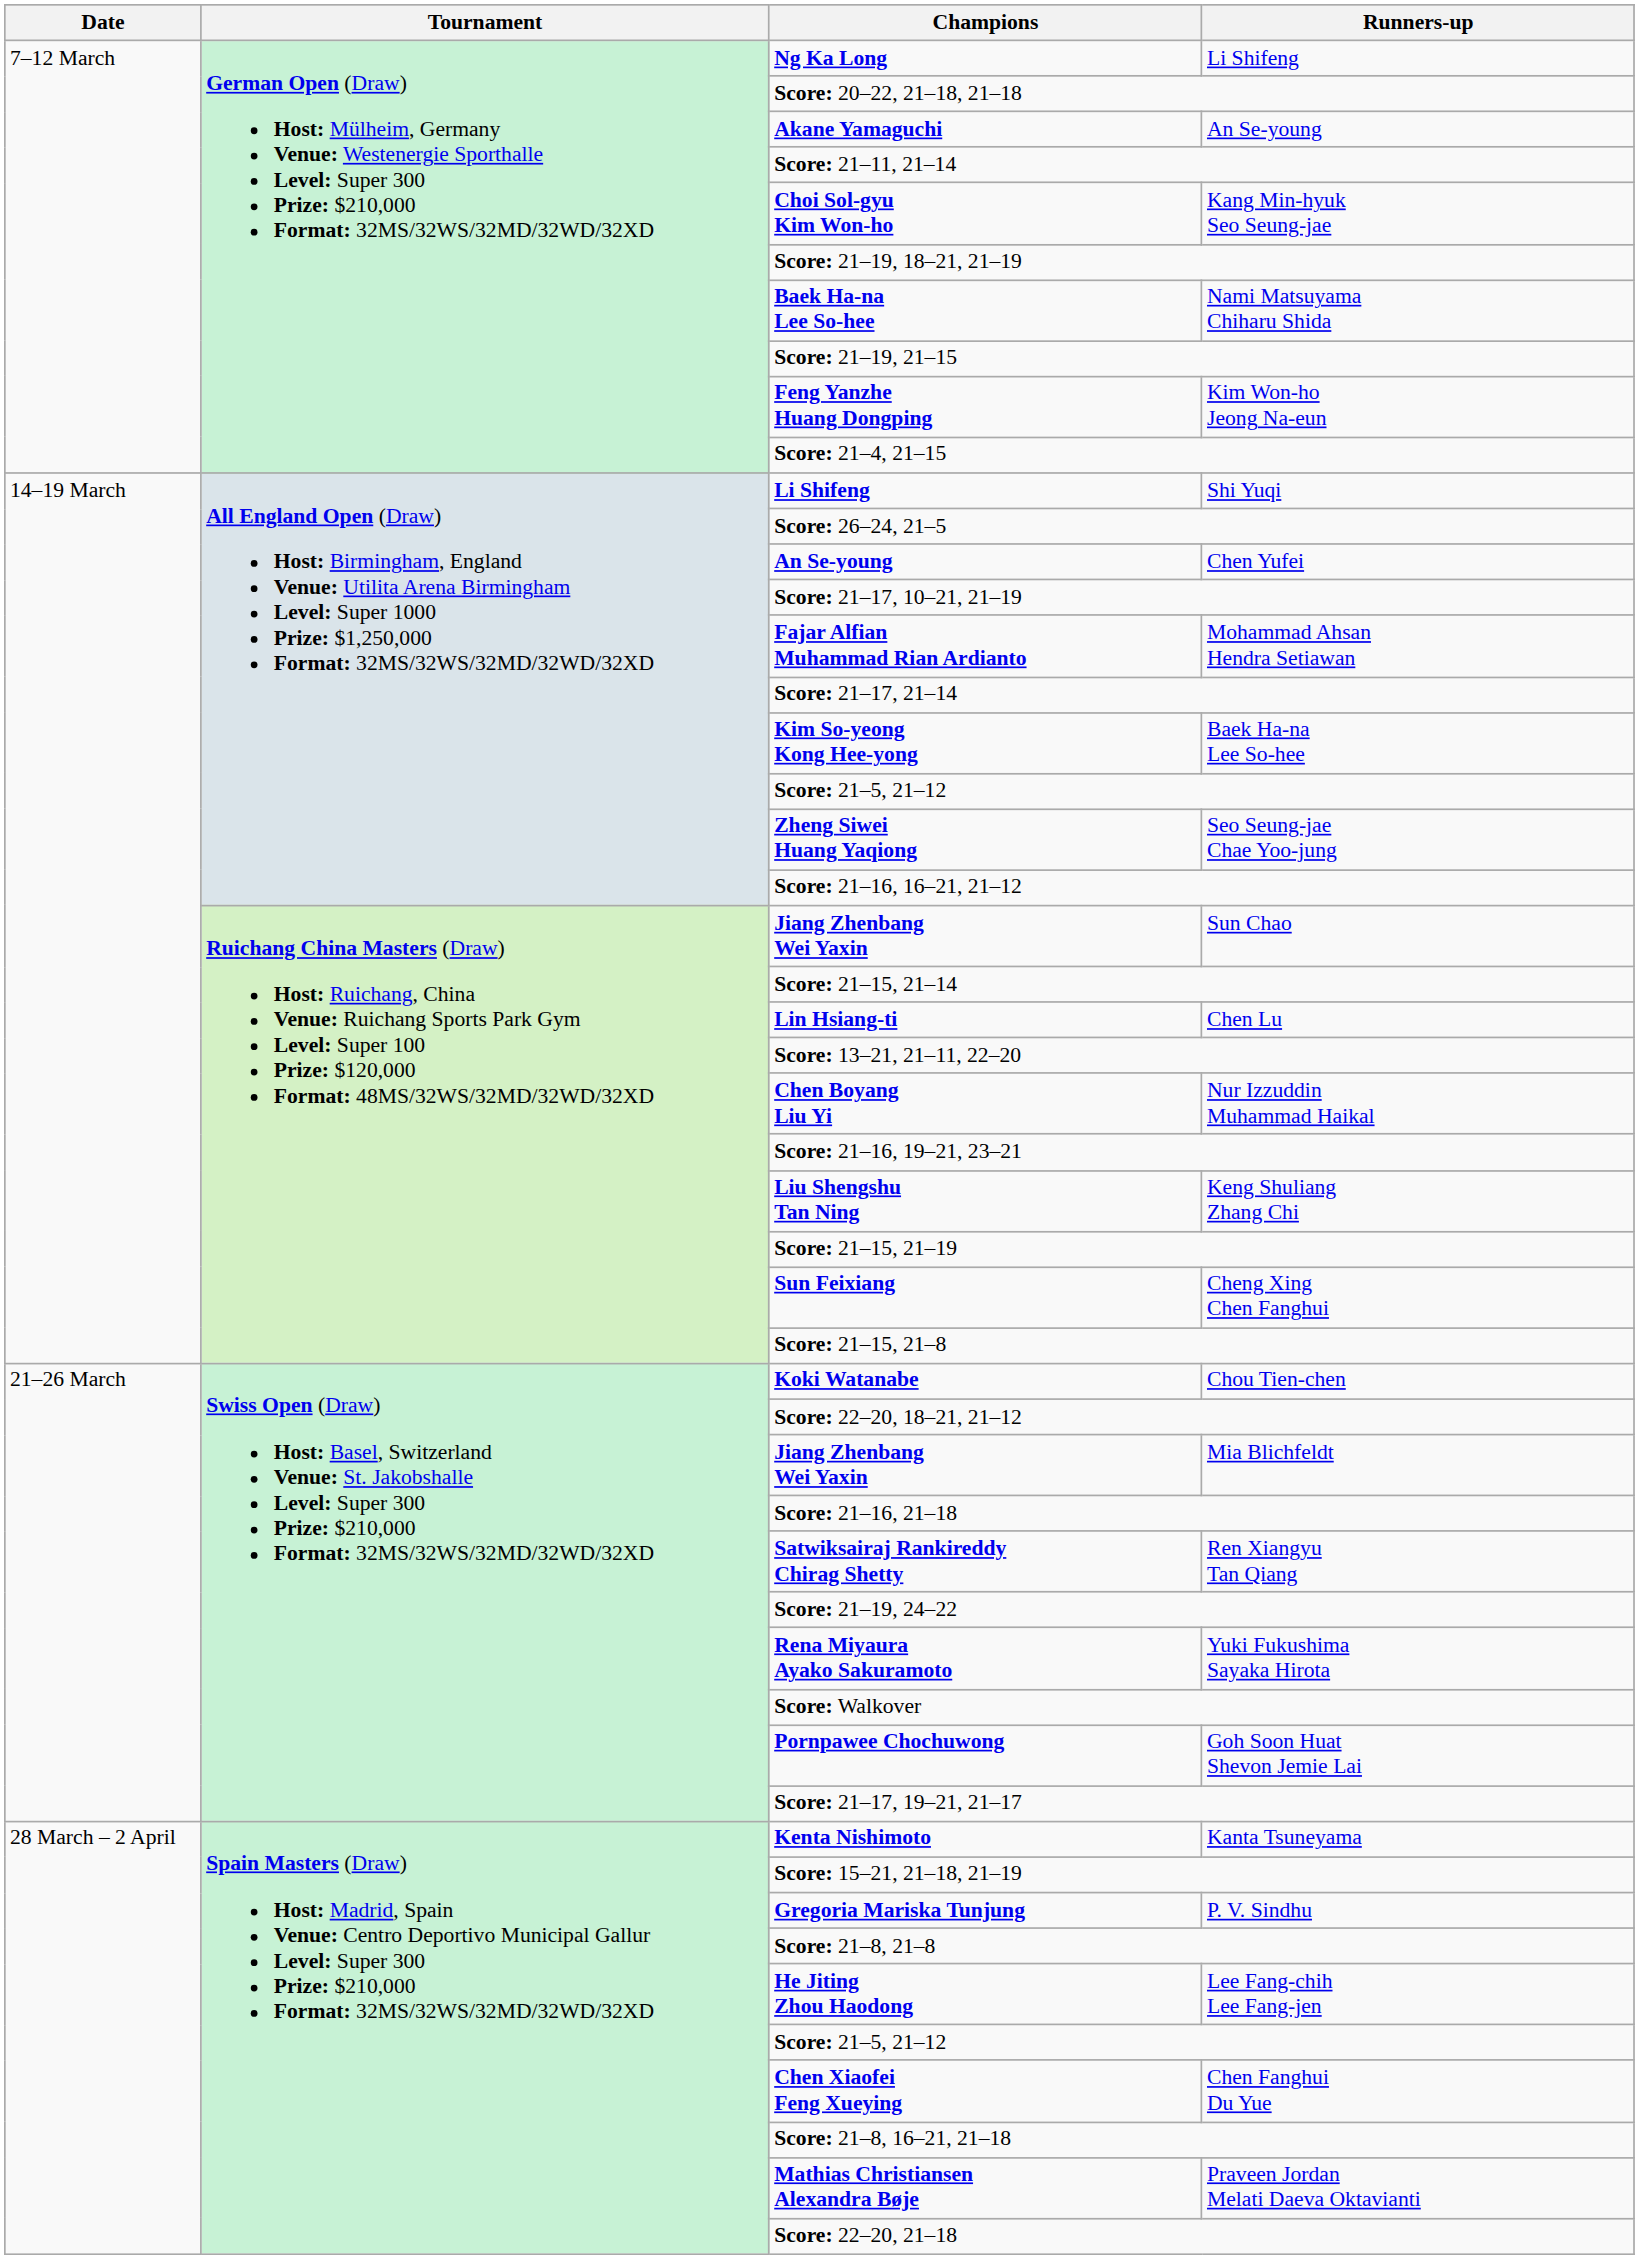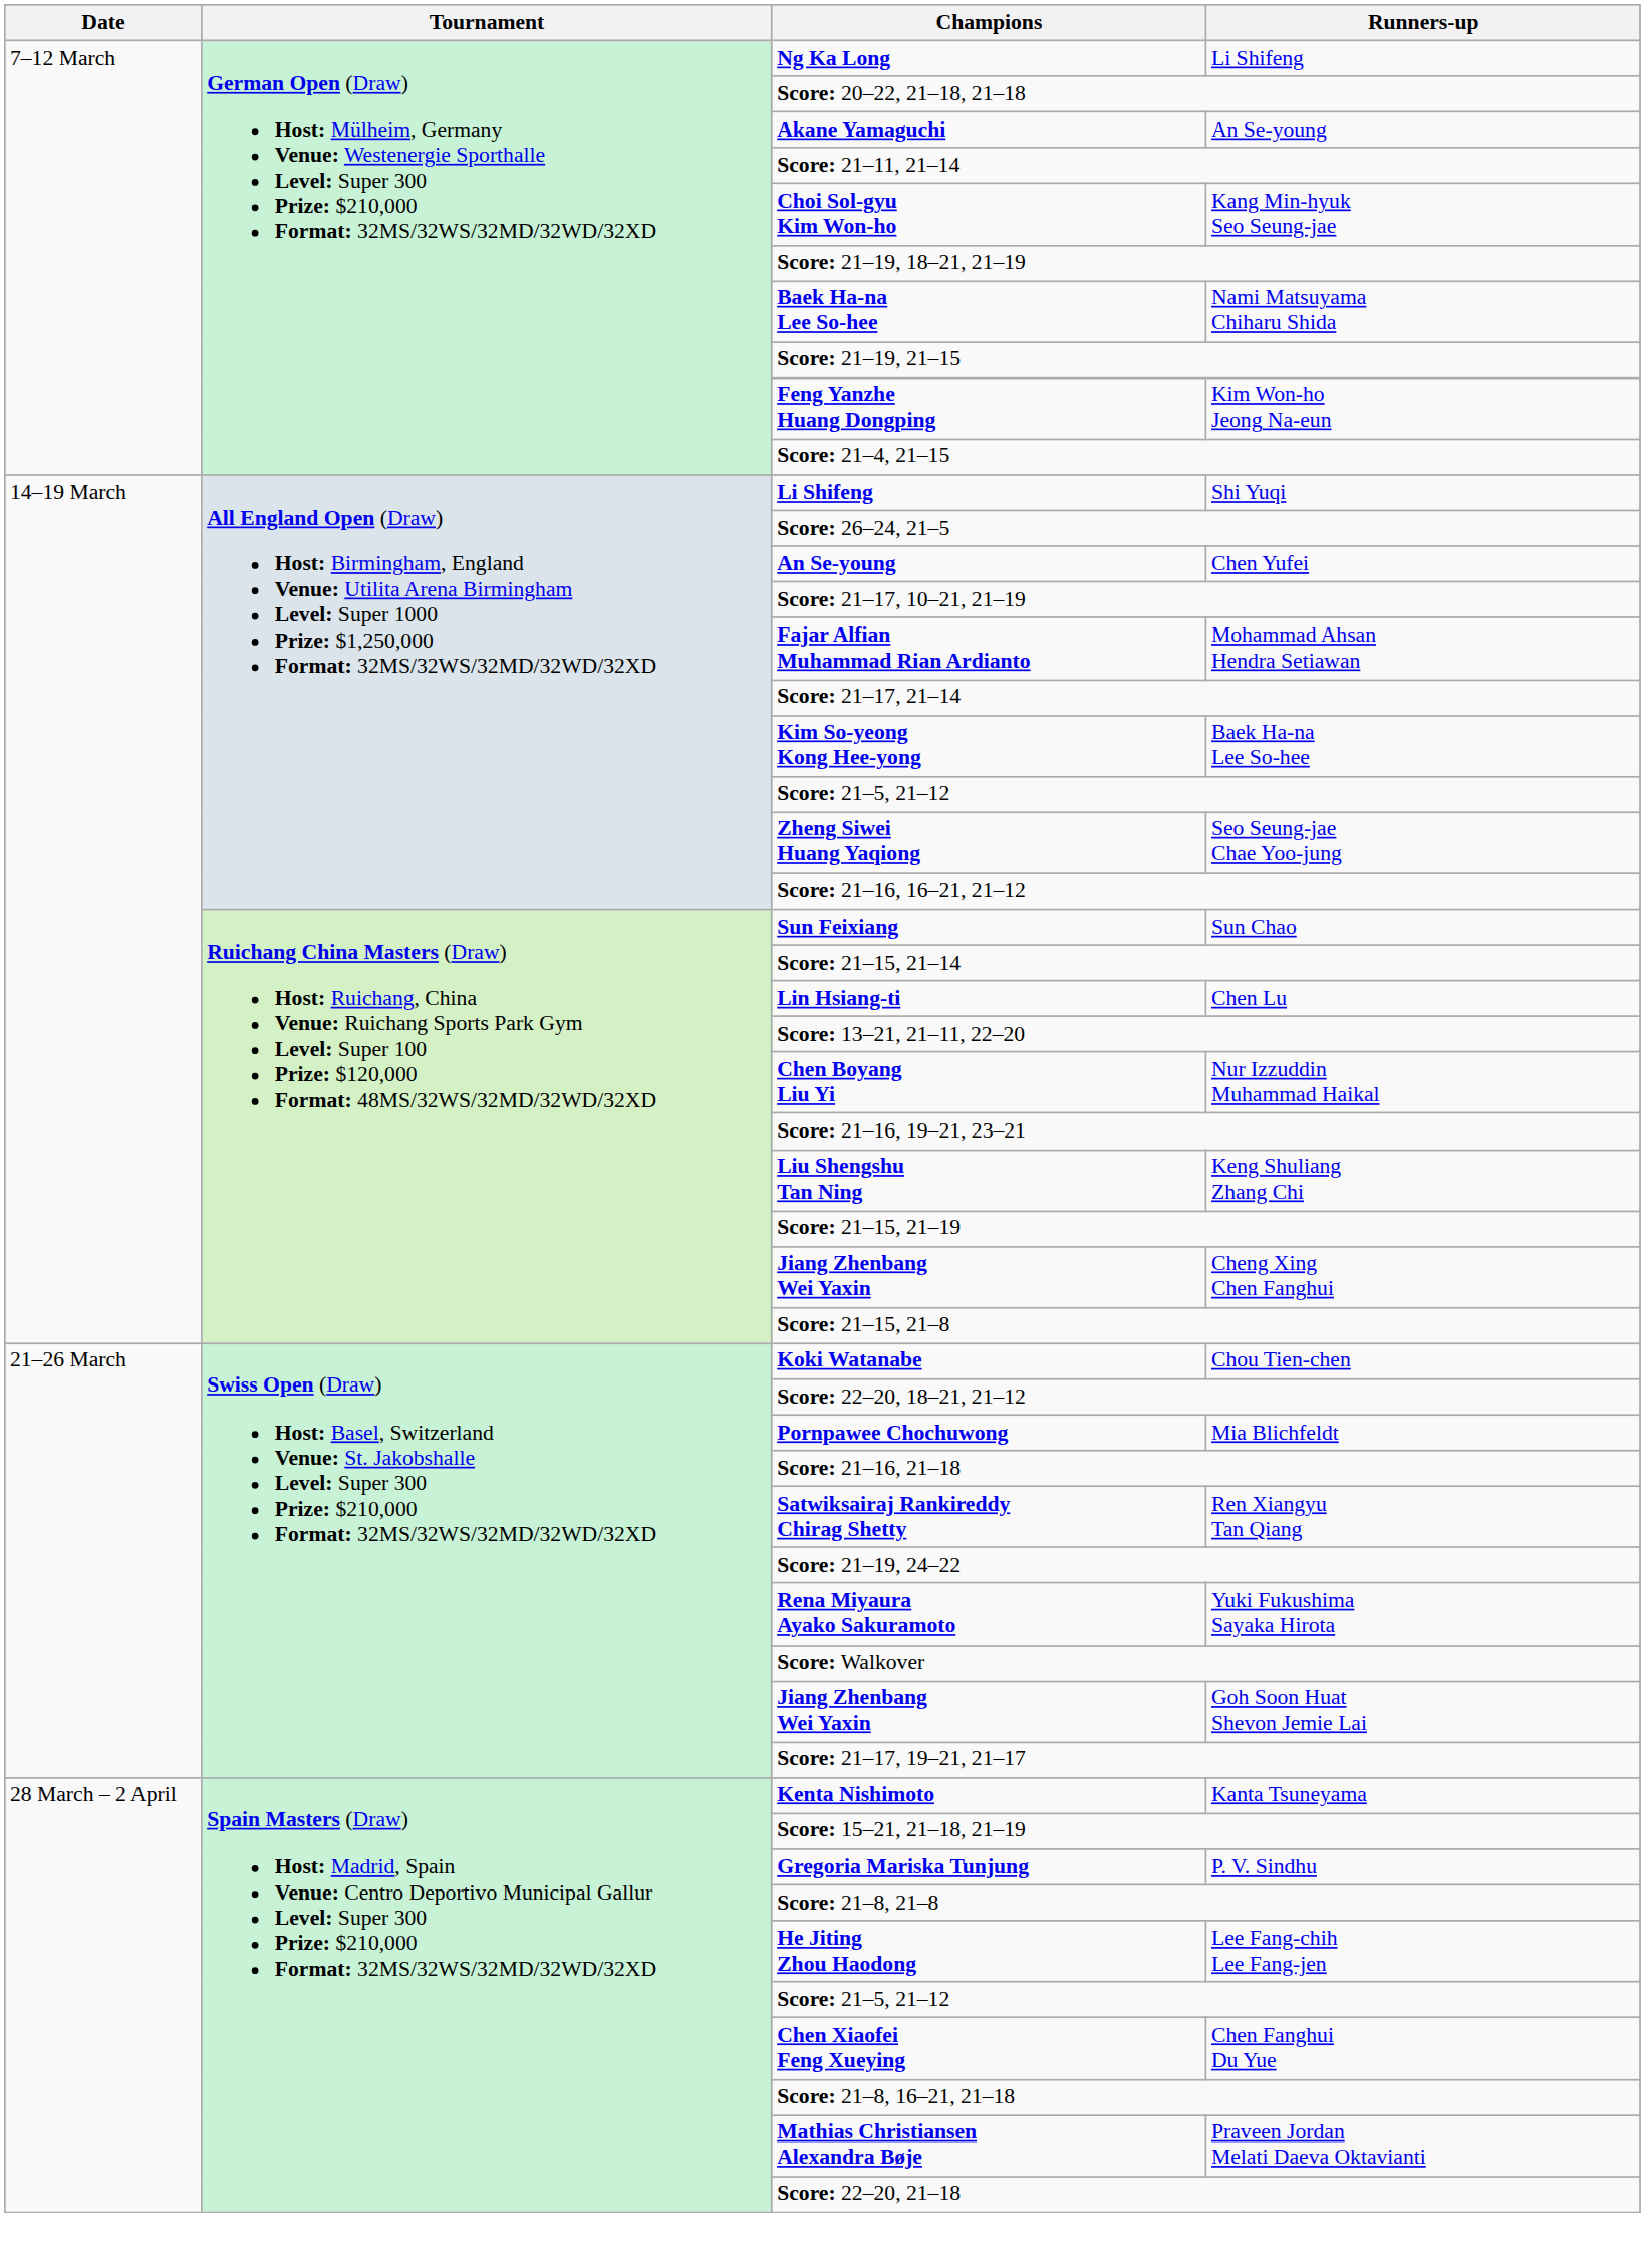 <table class="wikitable" style="font-size:80%">
 <tr>
 <th width="110">Date</th>
 <th width="330">Tournament</th>
 <th width="250">Champions</th>
 <th width="250">Runners-up</th>
 </tr>
 <tr valign=top>
 <td rowspan="10">7–12 March</td>
 <td bgcolor="#C7F2D5" rowspan="10"><br><strong><a href='#'>German Open</a></strong> (<a href='#'>Draw</a>)<ul><li><strong>Host:</strong> <a href='#'>Mülheim</a>, Germany</li><li><strong>Venue:</strong> <a href='#'>Westenergie Sporthalle</a></li><li><strong>Level:</strong> Super 300</li><li><strong>Prize:</strong> $210,000</li><li><strong>Format:</strong> 32MS/32WS/32MD/32WD/32XD</li></ul></td>
 <td><strong> <a href='#'>Ng Ka Long</a></strong></td>
 <td> <a href='#'>Li Shifeng</a></td>
 </tr>
 <tr>
 <td colspan="2"><strong>Score:</strong> 20–22, 21–18, 21–18</td>
 </tr>
 <tr valign="top">
 <td><strong> <a href='#'>Akane Yamaguchi</a></strong></td>
 <td> <a href='#'>An Se-young</a></td>
 </tr>
 <tr>
 <td colspan="2"><strong>Score:</strong> 21–11, 21–14</td>
 </tr>
 <tr valign="top">
 <td><strong> <a href='#'>Choi Sol-gyu</a><br> <a href='#'>Kim Won-ho</a></strong></td>
 <td> <a href='#'>Kang Min-hyuk</a><br> <a href='#'>Seo Seung-jae</a></td>
 </tr>
 <tr>
 <td colspan="2"><strong>Score:</strong> 21–19, 18–21, 21–19</td>
 </tr>
 <tr valign="top">
 <td><strong> <a href='#'>Baek Ha-na</a><br> <a href='#'>Lee So-hee</a></strong></td>
 <td> <a href='#'>Nami Matsuyama</a><br> <a href='#'>Chiharu Shida</a></td>
 </tr>
 <tr>
 <td colspan="2"><strong>Score:</strong> 21–19, 21–15</td>
 </tr>
 <tr valign="top">
 <td><strong> <a href='#'>Feng Yanzhe</a><br> <a href='#'>Huang Dongping</a></strong></td>
 <td> <a href='#'>Kim Won-ho</a><br> <a href='#'>Jeong Na-eun</a></td>
 </tr>
 <tr>
 <td colspan="2"><strong>Score:</strong> 21–4, 21–15</td>
 </tr>
 <tr valign="top">
 <td rowspan="20">14–19 March</td>
 <td bgcolor="#DAE4EA" rowspan="10"><br><strong><a href='#'>All England Open</a></strong> (<a href='#'>Draw</a>)<ul><li><strong>Host:</strong> <a href='#'>Birmingham</a>, England</li><li><strong>Venue:</strong> <a href='#'>Utilita Arena Birmingham</a></li><li><strong>Level:</strong> Super 1000</li><li><strong>Prize:</strong> $1,250,000</li><li><strong>Format:</strong> 32MS/32WS/32MD/32WD/32XD</li></ul></td>
 <td><strong> <a href='#'>Li Shifeng</a></strong></td>
 <td> <a href='#'>Shi Yuqi</a></td>
 </tr>
 <tr>
 <td colspan="2"><strong>Score:</strong> 26–24, 21–5</td>
 </tr>
 <tr valign="top">
 <td><strong> <a href='#'>An Se-young</a></strong></td>
 <td> <a href='#'>Chen Yufei</a></td>
 </tr>
 <tr>
 <td colspan="2"><strong>Score:</strong> 21–17, 10–21, 21–19</td>
 </tr>
 <tr valign="top">
 <td><strong> <a href='#'>Fajar Alfian</a><br> <a href='#'>Muhammad Rian Ardianto</a></strong></td>
 <td> <a href='#'>Mohammad Ahsan</a><br> <a href='#'>Hendra Setiawan</a></td>
 </tr>
 <tr>
 <td colspan="2"><strong>Score:</strong> 21–17, 21–14</td>
 </tr>
 <tr valign="top">
 <td><strong> <a href='#'>Kim So-yeong</a><br> <a href='#'>Kong Hee-yong</a></strong></td>
 <td> <a href='#'>Baek Ha-na</a><br> <a href='#'>Lee So-hee</a></td>
 </tr>
 <tr>
 <td colspan="2"><strong>Score:</strong> 21–5, 21–12</td>
 </tr>
 <tr valign="top">
 <td><strong> <a href='#'>Zheng Siwei</a><br> <a href='#'>Huang Yaqiong</a></strong></td>
 <td> <a href='#'>Seo Seung-jae</a><br> <a href='#'>Chae Yoo-jung</a></td>
 </tr>
 <tr>
 <td colspan="2"><strong>Score:</strong> 21–16, 16–21, 21–12</td>
 </tr>
 <tr valign="top">
 <td bgcolor="#D4F1C5" rowspan="10"><br><strong><a href='#'>Ruichang China Masters</a></strong> (<a href='#'>Draw</a>)<ul><li><strong>Host:</strong> <a href='#'>Ruichang</a>, China</li><li><strong>Venue:</strong> Ruichang Sports Park Gym</li><li><strong>Level:</strong> Super 100</li><li><strong>Prize:</strong> $120,000</li><li><strong>Format:</strong> 48MS/32WS/32MD/32WD/32XD</li></ul></td>
-<td><strong> <a href='#'>Jiang Zhenbang</a><br> <a href='#'>Wei Yaxin</a></strong></td>
+<td><strong> <a href='#'>Sun Feixiang</a></strong></td>
 <td> <a href='#'>Sun Chao</a></td>
 </tr>
 <tr>
 <td colspan="2"><strong>Score:</strong> 21–15, 21–14</td>
 </tr>
 <tr valign="top">
 <td><strong> <a href='#'>Lin Hsiang-ti</a></strong></td>
 <td> <a href='#'>Chen Lu</a></td>
 </tr>
 <tr>
 <td colspan="2"><strong>Score:</strong> 13–21, 21–11, 22–20</td>
 </tr>
 <tr valign="top">
 <td><strong> <a href='#'>Chen Boyang</a><br> <a href='#'>Liu Yi</a></strong></td>
 <td> <a href='#'>Nur Izzuddin</a><br> <a href='#'>Muhammad Haikal</a></td>
 </tr>
 <tr>
 <td colspan="2"><strong>Score:</strong> 21–16, 19–21, 23–21</td>
 </tr>
 <tr valign="top">
 <td><strong> <a href='#'>Liu Shengshu</a><br> <a href='#'>Tan Ning</a></strong></td>
 <td> <a href='#'>Keng Shuliang</a><br> <a href='#'>Zhang Chi</a></td>
 </tr>
 <tr>
 <td colspan="2"><strong>Score:</strong> 21–15, 21–19</td>
 </tr>
 <tr valign="top">
-<td><strong> <a href='#'>Sun Feixiang</a></strong></td>
+<td><strong> <a href='#'>Jiang Zhenbang</a><br> <a href='#'>Wei Yaxin</a></strong></td>
 <td> <a href='#'>Cheng Xing</a><br> <a href='#'>Chen Fanghui</a></td>
 </tr>
 <tr>
 <td colspan="2"><strong>Score:</strong> 21–15, 21–8</td>
 </tr>
 <tr valign="top">
 <td rowspan="10">21–26 March</td>
 <td bgcolor="#C7F2D5" rowspan="10"><br><strong><a href='#'>Swiss Open</a></strong> (<a href='#'>Draw</a>)<ul><li><strong>Host:</strong> <a href='#'>Basel</a>, Switzerland</li><li><strong>Venue:</strong> <a href='#'>St. Jakobshalle</a></li><li><strong>Level:</strong> Super 300</li><li><strong>Prize:</strong> $210,000</li><li><strong>Format:</strong> 32MS/32WS/32MD/32WD/32XD</li></ul></td>
 <td><strong> <a href='#'>Koki Watanabe</a></strong></td>
 <td> <a href='#'>Chou Tien-chen</a></td>
 </tr>
 <tr>
 <td colspan="2"><strong>Score:</strong> 22–20, 18–21, 21–12</td>
 </tr>
 <tr valign="top">
-<td><strong> <a href='#'>Jiang Zhenbang</a><br> <a href='#'>Wei Yaxin</a></strong></td>
+<td><strong> <a href='#'>Pornpawee Chochuwong</a></strong></td>
 <td> <a href='#'>Mia Blichfeldt</a></td>
 </tr>
 <tr>
 <td colspan="2"><strong>Score:</strong> 21–16, 21–18</td>
 </tr>
 <tr valign="top">
 <td><strong> <a href='#'>Satwiksairaj Rankireddy</a><br> <a href='#'>Chirag Shetty</a></strong></td>
 <td> <a href='#'>Ren Xiangyu</a><br> <a href='#'>Tan Qiang</a></td>
 </tr>
 <tr>
 <td colspan="2"><strong>Score:</strong> 21–19, 24–22</td>
 </tr>
 <tr valign="top">
 <td><strong> <a href='#'>Rena Miyaura</a><br> <a href='#'>Ayako Sakuramoto</a></strong></td>
 <td> <a href='#'>Yuki Fukushima</a><br> <a href='#'>Sayaka Hirota</a></td>
 </tr>
 <tr>
 <td colspan="2"><strong>Score:</strong> Walkover</td>
 </tr>
 <tr valign="top">
-<td><strong> <a href='#'>Pornpawee Chochuwong</a></strong></td>
+<td><strong> <a href='#'>Jiang Zhenbang</a><br> <a href='#'>Wei Yaxin</a></strong></td>
 <td> <a href='#'>Goh Soon Huat</a><br> <a href='#'>Shevon Jemie Lai</a></td>
 </tr>
 <tr>
 <td colspan="2"><strong>Score:</strong> 21–17, 19–21, 21–17</td>
 </tr>
 <tr valign=top>
 <td rowspan="10">28 March – 2 April</td>
 <td bgcolor="#C7F2D5" rowspan="10"><br><strong><a href='#'>Spain Masters</a></strong> (<a href='#'>Draw</a>)<ul><li><strong>Host:</strong> <a href='#'>Madrid</a>, Spain</li><li><strong>Venue:</strong> Centro Deportivo Municipal Gallur</li><li><strong>Level:</strong> Super 300</li><li><strong>Prize:</strong> $210,000</li><li><strong>Format:</strong> 32MS/32WS/32MD/32WD/32XD</li></ul></td>
 <td><strong> <a href='#'>Kenta Nishimoto</a></strong></td>
 <td> <a href='#'>Kanta Tsuneyama</a></td>
 </tr>
 <tr>
 <td colspan="2"><strong>Score:</strong> 15–21, 21–18, 21–19</td>
 </tr>
 <tr valign="top">
 <td><strong> <a href='#'>Gregoria Mariska Tunjung</a></strong></td>
 <td> <a href='#'>P. V. Sindhu</a></td>
 </tr>
 <tr>
 <td colspan="2"><strong>Score:</strong> 21–8, 21–8</td>
 </tr>
 <tr valign="top">
 <td><strong> <a href='#'>He Jiting</a><br> <a href='#'>Zhou Haodong</a></strong></td>
 <td> <a href='#'>Lee Fang-chih</a><br> <a href='#'>Lee Fang-jen</a></td>
 </tr>
 <tr>
 <td colspan="2"><strong>Score:</strong> 21–5, 21–12</td>
 </tr>
 <tr valign="top">
 <td><strong> <a href='#'>Chen Xiaofei</a><br> <a href='#'>Feng Xueying</a></strong></td>
 <td> <a href='#'>Chen Fanghui</a><br> <a href='#'>Du Yue</a></td>
 </tr>
 <tr>
 <td colspan="2"><strong>Score:</strong> 21–8, 16–21, 21–18</td>
 </tr>
 <tr valign="top">
 <td><strong> <a href='#'>Mathias Christiansen</a><br> <a href='#'>Alexandra Bøje</a></strong></td>
 <td> <a href='#'>Praveen Jordan</a><br> <a href='#'>Melati Daeva Oktavianti</a></td>
 </tr>
 <tr>
 <td colspan="2"><strong>Score:</strong> 22–20, 21–18</td>
 </tr>
 </table>
